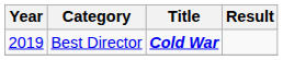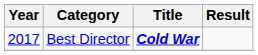 <table class=wikitable>
 <tr>
 <th scope="col">Year</th>
 <th scope="col">Category</th>
 <th scope="col">Title</th>
 <th scope="col">Result</th>
 </tr>
 <tr>
-<td><a href='#'>2019</a></td>
+<td><a href='#'>2017</a></td>
 <td><a href='#'>Best Director</a></td>
 <td><strong><em><a href='#'>Cold War</a></em></strong></td>
 <td></td>
 </tr>
 <tr>
 </tr>
 </table>
